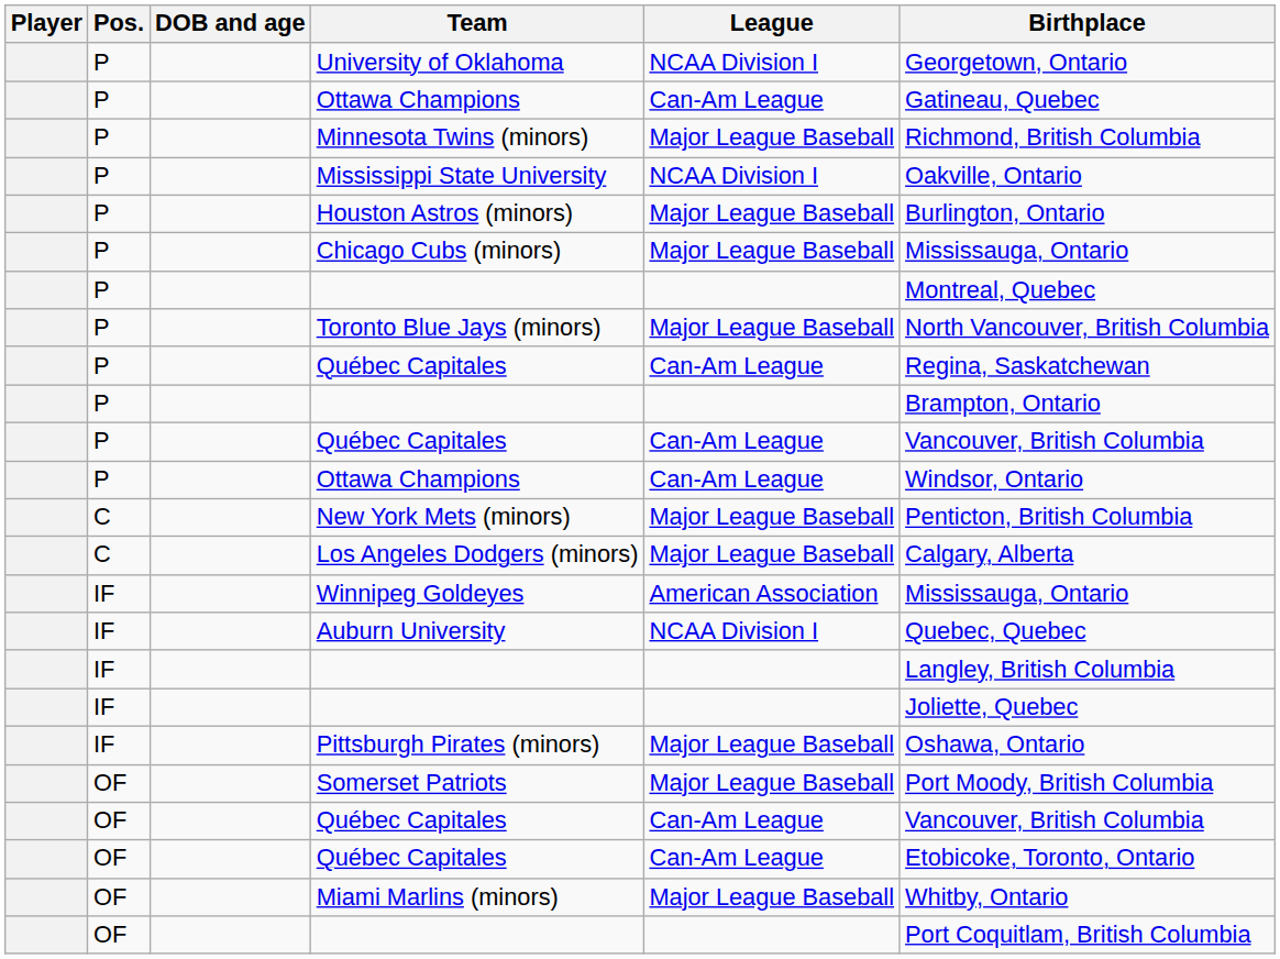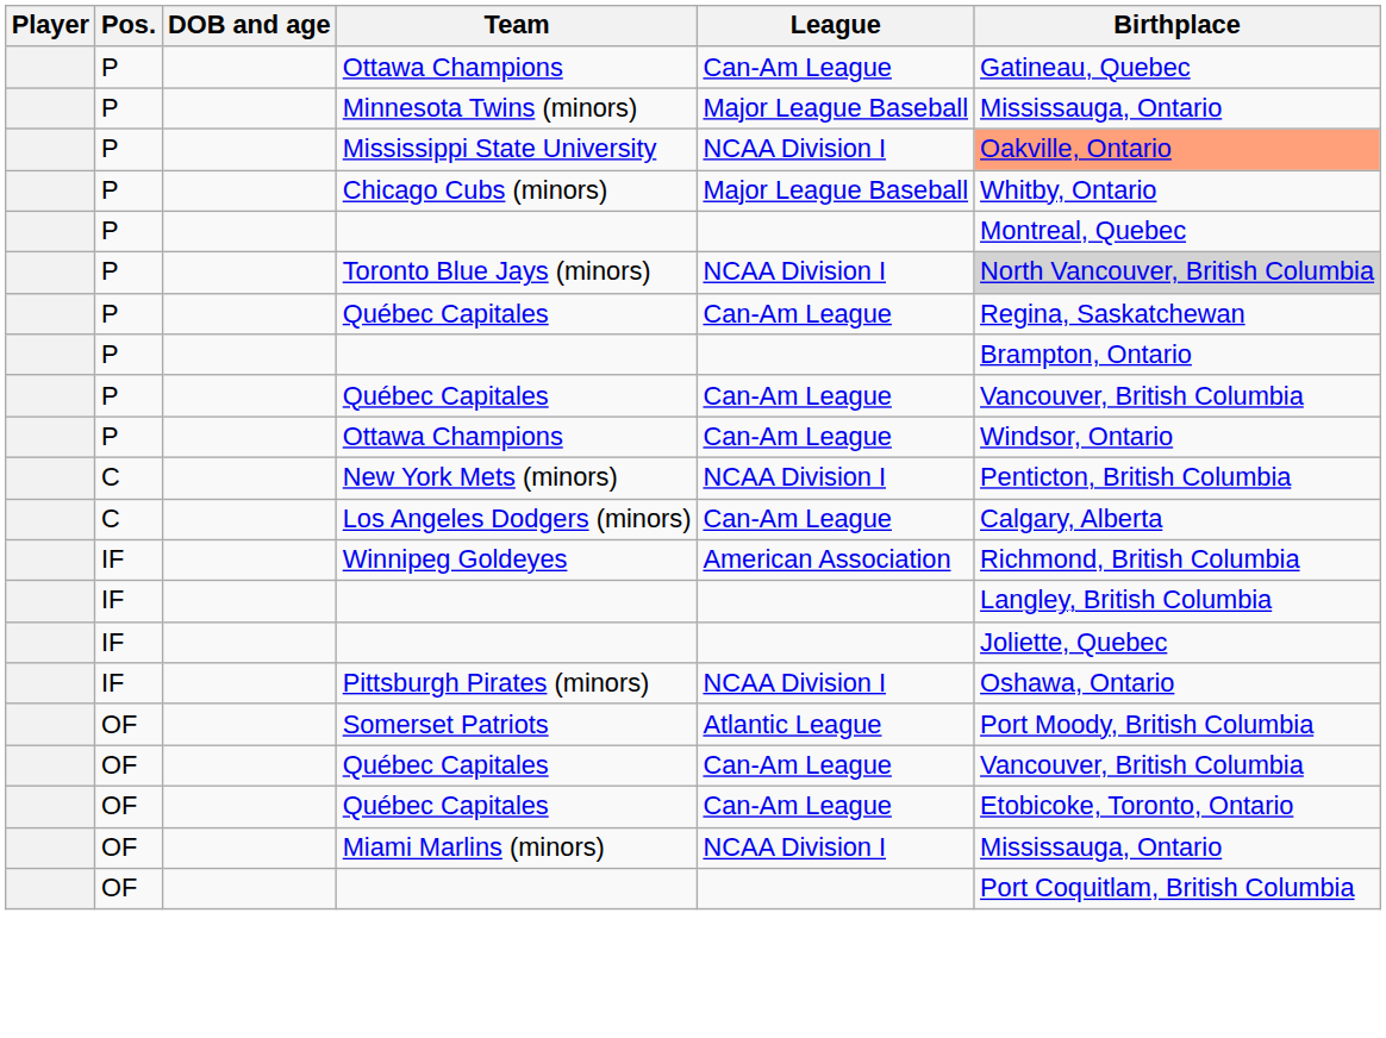 <table class="wikitable sortable plainrowheaders">
 <tr>
 <th scope="col">Player</th>
 <th scope="col">Pos.</th>
 <th scope="col">DOB and age</th>
 <th scope="col">Team</th>
 <th scope="col">League</th>
 <th scope="col">Birthplace</th>
-</tr>
-<tr>
-<th scope="row"></th>
-<td>P</td>
-<td></td>
-<td> <a href='#'>University of Oklahoma</a></td>
-<td><a href='#'>NCAA Division I</a></td>
-<td><a href='#'>Georgetown, Ontario</a></td>
 </tr>
 <tr>
 <th scope="row"></th>
 <td>P</td>
 <td></td>
 <td> <a href='#'>Ottawa Champions</a></td>
 <td><a href='#'>Can-Am League</a></td>
 <td><a href='#'>Gatineau, Quebec</a></td>
 </tr>
 <tr>
 <th scope="row"></th>
 <td>P</td>
 <td></td>
 <td> <a href='#'>Minnesota Twins</a> (minors)</td>
 <td><a href='#'>Major League Baseball</a></td>
-<td><a href='#'>Richmond, British Columbia</a></td>
+<td><a href='#'>Mississauga, Ontario</a></td>
 </tr>
 <tr>
 <th scope="row"></th>
 <td>P</td>
 <td></td>
 <td> <a href='#'>Mississippi State University</a></td>
 <td><a href='#'>NCAA Division I</a></td>
-<td><a href='#'>Oakville, Ontario</a></td>
-</tr>
-<tr>
-<th scope="row"></th>
-<td>P</td>
-<td></td>
-<td> <a href='#'>Houston Astros</a> (minors)</td>
-<td><a href='#'>Major League Baseball</a></td>
-<td><a href='#'>Burlington, Ontario</a></td>
+<td style="background: lightsalmon;"><a href='#'>Oakville, Ontario</a></td>
 </tr>
 <tr>
 <th scope="row"></th>
 <td>P</td>
 <td></td>
 <td> <a href='#'>Chicago Cubs</a> (minors)</td>
 <td><a href='#'>Major League Baseball</a></td>
-<td><a href='#'>Mississauga, Ontario</a></td>
+<td><a href='#'>Whitby, Ontario</a></td>
 </tr>
 <tr>
 <th scope="row"></th>
 <td>P</td>
 <td></td>
 <td></td>
 <td></td>
 <td><a href='#'>Montreal, Quebec</a></td>
 </tr>
 <tr>
 <th scope="row"></th>
 <td>P</td>
 <td></td>
 <td> <a href='#'>Toronto Blue Jays</a> (minors)</td>
-<td><a href='#'>Major League Baseball</a></td>
-<td><a href='#'>North Vancouver, British Columbia</a></td>
+<td><a href='#'>NCAA Division I</a></td>
+<td style="background: lightgrey;"><a href='#'>North Vancouver, British Columbia</a></td>
 </tr>
 <tr>
 <th scope="row"></th>
 <td>P</td>
 <td></td>
 <td> <a href='#'>Québec Capitales</a></td>
 <td><a href='#'>Can-Am League</a></td>
 <td><a href='#'>Regina, Saskatchewan</a></td>
 </tr>
 <tr>
 <th scope="row"></th>
 <td>P</td>
 <td></td>
 <td></td>
 <td></td>
 <td><a href='#'>Brampton, Ontario</a></td>
 </tr>
 <tr>
 <th scope="row"></th>
 <td>P</td>
 <td></td>
 <td> <a href='#'>Québec Capitales</a></td>
 <td><a href='#'>Can-Am League</a></td>
 <td><a href='#'>Vancouver, British Columbia</a></td>
 </tr>
 <tr>
 <th scope="row"></th>
 <td>P</td>
 <td></td>
 <td> <a href='#'>Ottawa Champions</a></td>
 <td><a href='#'>Can-Am League</a></td>
 <td><a href='#'>Windsor, Ontario</a></td>
 </tr>
 <tr>
 <th scope="row"></th>
 <td>C</td>
 <td></td>
 <td> <a href='#'>New York Mets</a> (minors)</td>
-<td><a href='#'>Major League Baseball</a></td>
+<td><a href='#'>NCAA Division I</a></td>
 <td><a href='#'>Penticton, British Columbia</a></td>
 </tr>
 <tr>
 <th scope="row"></th>
 <td>C</td>
 <td></td>
 <td> <a href='#'>Los Angeles Dodgers</a> (minors)</td>
-<td><a href='#'>Major League Baseball</a></td>
+<td><a href='#'>Can-Am League</a></td>
 <td><a href='#'>Calgary, Alberta</a></td>
 </tr>
 <tr>
 <th scope="row"></th>
 <td>IF</td>
 <td></td>
 <td> <a href='#'>Winnipeg Goldeyes</a></td>
 <td><a href='#'>American Association</a></td>
-<td><a href='#'>Mississauga, Ontario</a></td>
-</tr>
-<tr>
-<th scope="row"></th>
-<td>IF</td>
-<td></td>
-<td> <a href='#'>Auburn University</a></td>
-<td><a href='#'>NCAA Division I</a></td>
-<td><a href='#'>Quebec, Quebec</a></td>
+<td><a href='#'>Richmond, British Columbia</a></td>
 </tr>
 <tr>
 <th scope="row"></th>
 <td>IF</td>
 <td></td>
 <td></td>
 <td></td>
 <td><a href='#'>Langley, British Columbia</a></td>
 </tr>
 <tr>
 <th scope="row"></th>
 <td>IF</td>
 <td></td>
 <td></td>
 <td></td>
 <td><a href='#'>Joliette, Quebec</a></td>
 </tr>
 <tr>
 <th scope="row"></th>
 <td>IF</td>
 <td></td>
 <td> <a href='#'>Pittsburgh Pirates</a> (minors)</td>
-<td><a href='#'>Major League Baseball</a></td>
+<td><a href='#'>NCAA Division I</a></td>
 <td><a href='#'>Oshawa, Ontario</a></td>
 </tr>
 <tr>
 <th scope="row"></th>
 <td>OF</td>
 <td></td>
 <td> <a href='#'>Somerset Patriots</a></td>
-<td><a href='#'>Major League Baseball</a></td>
+<td><a href='#'>Atlantic League</a></td>
 <td><a href='#'>Port Moody, British Columbia</a></td>
 </tr>
 <tr>
 <th scope="row"></th>
 <td>OF</td>
 <td></td>
 <td> <a href='#'>Québec Capitales</a></td>
 <td><a href='#'>Can-Am League</a></td>
 <td><a href='#'>Vancouver, British Columbia</a></td>
 </tr>
 <tr>
 <th scope="row"></th>
 <td>OF</td>
 <td></td>
 <td> <a href='#'>Québec Capitales</a></td>
 <td><a href='#'>Can-Am League</a></td>
 <td><a href='#'>Etobicoke, Toronto, Ontario</a></td>
 </tr>
 <tr>
 <th scope="row"></th>
 <td>OF</td>
 <td></td>
 <td> <a href='#'>Miami Marlins</a> (minors)</td>
-<td><a href='#'>Major League Baseball</a></td>
-<td><a href='#'>Whitby, Ontario</a></td>
+<td><a href='#'>NCAA Division I</a></td>
+<td><a href='#'>Mississauga, Ontario</a></td>
 </tr>
 <tr>
 <th scope="row"></th>
 <td>OF</td>
 <td></td>
 <td></td>
 <td></td>
 <td><a href='#'>Port Coquitlam, British Columbia</a></td>
 </tr>
 </table>
